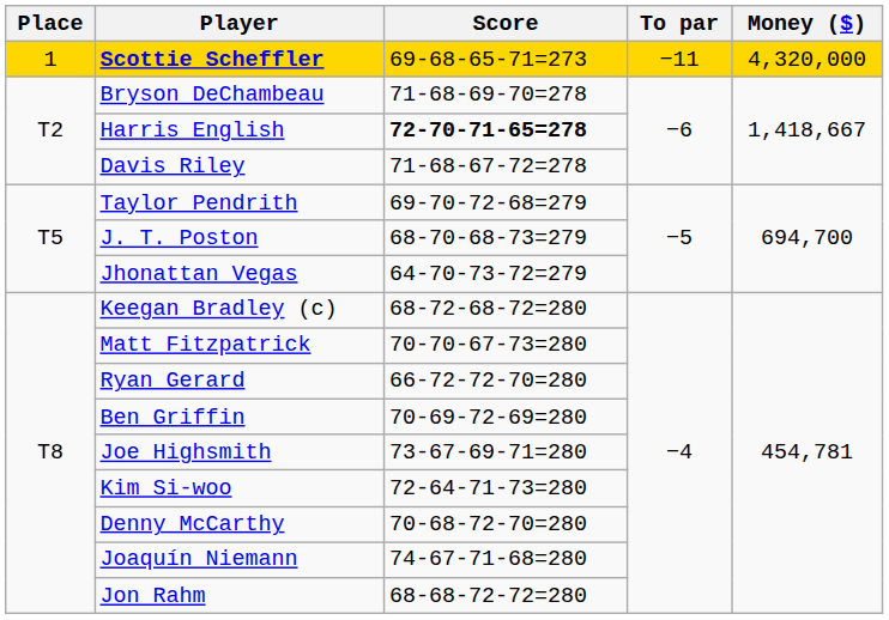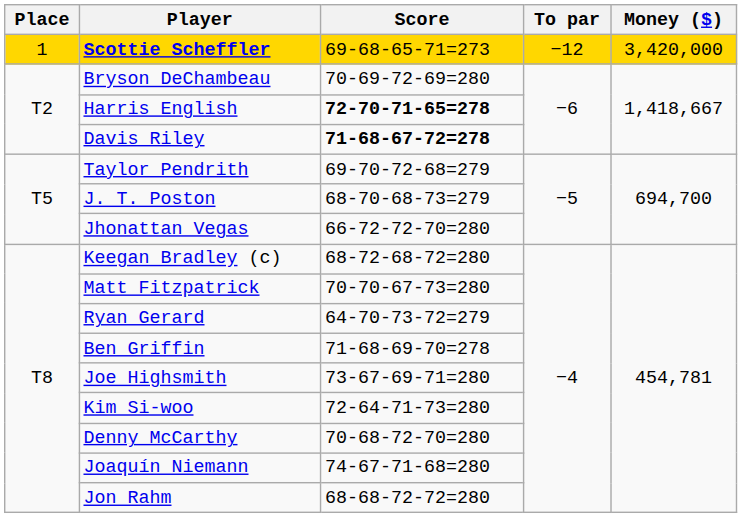 <table class="wikitable" style="width:40em;margin-bottom:0;">
 <tr>
 <th>Place</th>
 <th>Player</th>
 <th>Score</th>
 <th>To par</th>
 <th>Money (<a href='#'>$</a>)</th>
 </tr>
 <tr style="background:gold">
 <td align=center>1</td>
 <td> <strong><a href='#'>Scottie Scheffler</a></strong></td>
 <td>69-68-65-71=273</td>
-<td align=center>−11</td>
-<td align=center>4,320,000</td>
+<td align=center>−12</td>
+<td align=center>3,420,000</td>
 </tr>
 <tr>
 <td rowspan=3 align=center>T2</td>
 <td> <a href='#'>Bryson DeChambeau</a></td>
-<td>71-68-69-70=278</td>
+<td>70-69-72-69=280</td>
 <td rowspan=3 align=center>−6</td>
 <td rowspan=3 align=center>1,418,667</td>
 </tr>
 <tr>
 <td> <a href='#'>Harris English</a></td>
 <td><strong>72-70-71-65=278</strong></td>
 </tr>
 <tr>
 <td> <a href='#'>Davis Riley</a></td>
-<td>71-68-67-72=278</td>
+<td><strong>71-68-67-72=278</strong></td>
 </tr>
 <tr>
 <td rowspan=3 align=center>T5</td>
 <td> <a href='#'>Taylor Pendrith</a></td>
 <td>69-70-72-68=279</td>
 <td rowspan=3 align=center>−5</td>
 <td rowspan=3 align=center>694,700</td>
 </tr>
 <tr>
 <td> <a href='#'>J. T. Poston</a></td>
 <td>68-70-68-73=279</td>
 </tr>
 <tr>
 <td> <a href='#'>Jhonattan Vegas</a></td>
-<td>64-70-73-72=279</td>
+<td>66-72-72-70=280</td>
 </tr>
 <tr>
 <td rowspan=9 align=center>T8</td>
 <td> <a href='#'>Keegan Bradley</a> (c)</td>
 <td>68-72-68-72=280</td>
 <td rowspan=9 align=center>−4</td>
 <td rowspan=9 align=center>454,781</td>
 </tr>
 <tr>
 <td> <a href='#'>Matt Fitzpatrick</a></td>
 <td>70-70-67-73=280</td>
 </tr>
 <tr>
 <td> <a href='#'>Ryan Gerard</a></td>
-<td>66-72-72-70=280</td>
+<td>64-70-73-72=279</td>
 </tr>
 <tr>
 <td> <a href='#'>Ben Griffin</a></td>
-<td>70-69-72-69=280</td>
+<td>71-68-69-70=278</td>
 </tr>
 <tr>
 <td> <a href='#'>Joe Highsmith</a></td>
 <td>73-67-69-71=280</td>
 </tr>
 <tr>
 <td> <a href='#'>Kim Si-woo</a></td>
 <td>72-64-71-73=280</td>
 </tr>
 <tr>
 <td> <a href='#'>Denny McCarthy</a></td>
 <td>70-68-72-70=280</td>
 </tr>
 <tr>
 <td> <a href='#'>Joaquín Niemann</a></td>
 <td>74-67-71-68=280</td>
 </tr>
 <tr>
 <td> <a href='#'>Jon Rahm</a></td>
 <td>68-68-72-72=280</td>
 </tr>
 </table>
